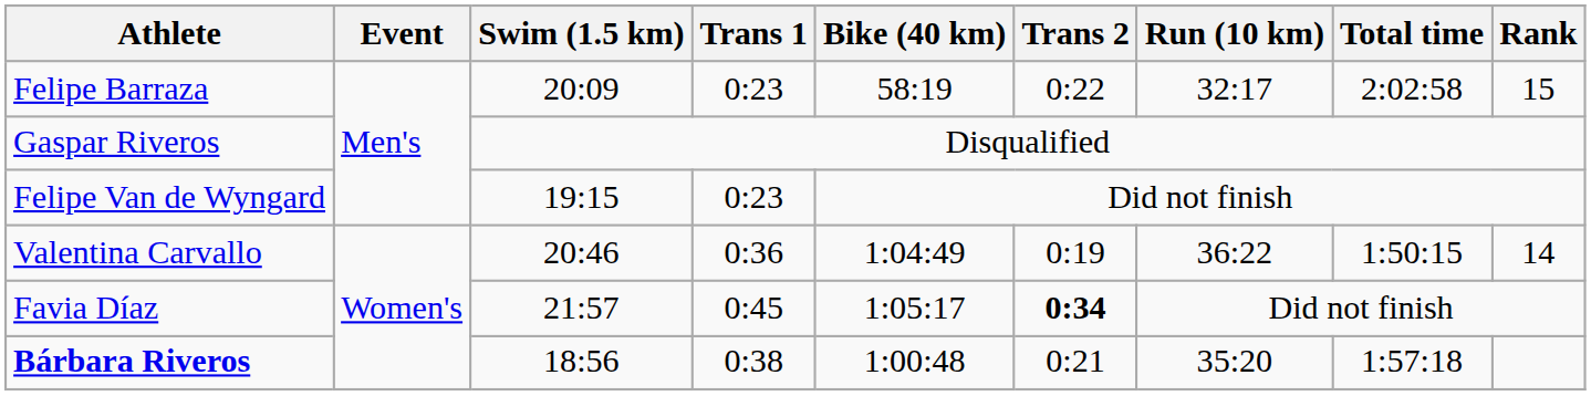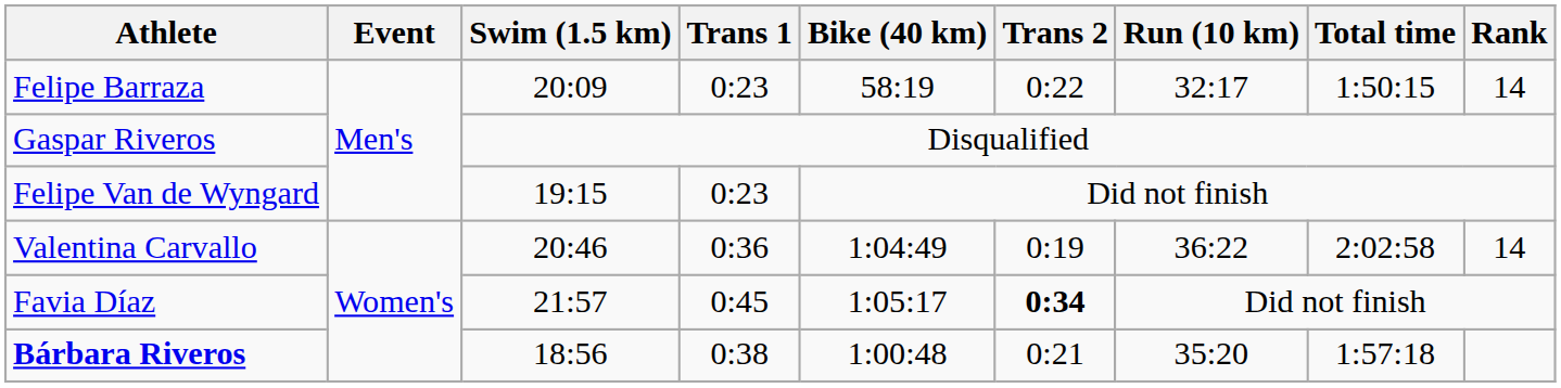 <table class="wikitable" style="font-size:90%">
 <tr>
 <th>Athlete</th>
 <th>Event</th>
 <th>Swim (1.5 km)</th>
 <th>Trans 1</th>
 <th>Bike (40 km)</th>
 <th>Trans 2</th>
 <th>Run (10 km)</th>
 <th>Total time</th>
 <th>Rank</th>
 </tr>
 <tr align=center>
 <td align=left><a href='#'>Felipe Barraza</a></td>
 <td align=left rowspan=3><a href='#'>Men's</a></td>
 <td>20:09</td>
 <td>0:23</td>
 <td>58:19</td>
 <td>0:22</td>
 <td>32:17</td>
-<td>2:02:58</td>
-<td>15</td>
+<td>1:50:15</td>
+<td>14</td>
 </tr>
 <tr align=center>
 <td align=left><a href='#'>Gaspar Riveros</a></td>
 <td colspan=7>Disqualified</td>
 </tr>
 <tr align=center>
 <td align=left><a href='#'>Felipe Van de Wyngard</a></td>
 <td>19:15</td>
 <td>0:23</td>
 <td colspan=5>Did not finish</td>
 </tr>
 <tr align=center>
 <td align=left><a href='#'>Valentina Carvallo</a></td>
 <td align=left rowspan=3><a href='#'>Women's</a></td>
 <td>20:46</td>
 <td>0:36</td>
 <td>1:04:49</td>
 <td>0:19</td>
 <td>36:22</td>
-<td>1:50:15</td>
+<td>2:02:58</td>
 <td>14</td>
 </tr>
 <tr align=center>
 <td align=left><a href='#'>Favia Díaz</a></td>
 <td>21:57</td>
 <td>0:45</td>
 <td>1:05:17</td>
 <td><strong>0:34</strong></td>
 <td colspan=3>Did not finish</td>
 </tr>
 <tr align=center>
 <td align=left><strong><a href='#'>Bárbara Riveros</a></strong></td>
 <td>18:56</td>
 <td>0:38</td>
 <td>1:00:48</td>
 <td>0:21</td>
 <td>35:20</td>
 <td>1:57:18</td>
 <td></td>
 </tr>
 </table>
